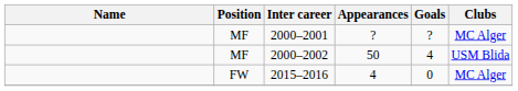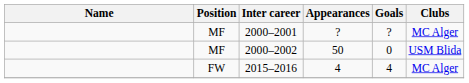 <table class="wikitable sortable" style="text-align: center;">
 <tr>
 <th style="width:16em">Name</th>
 <th>Position</th>
 <th>Inter career</th>
 <th>Appearances</th>
 <th>Goals</th>
 <th>Clubs</th>
 </tr>
 <tr>
 <td align="left"></td>
 <td>MF</td>
 <td>2000–2001</td>
 <td>?</td>
 <td>?</td>
 <td><a href='#'>MC Alger</a></td>
 </tr>
 <tr>
 <td align="left"></td>
 <td>MF</td>
 <td>2000–2002</td>
 <td>50</td>
-<td>4</td>
+<td>0</td>
 <td><a href='#'>USM Blida</a></td>
 </tr>
 <tr>
 <td align="left"></td>
 <td>FW</td>
 <td>2015–2016</td>
 <td>4</td>
-<td>0</td>
+<td>4</td>
 <td><a href='#'>MC Alger</a></td>
 </tr>
 <tr>
 </tr>
 </table>
